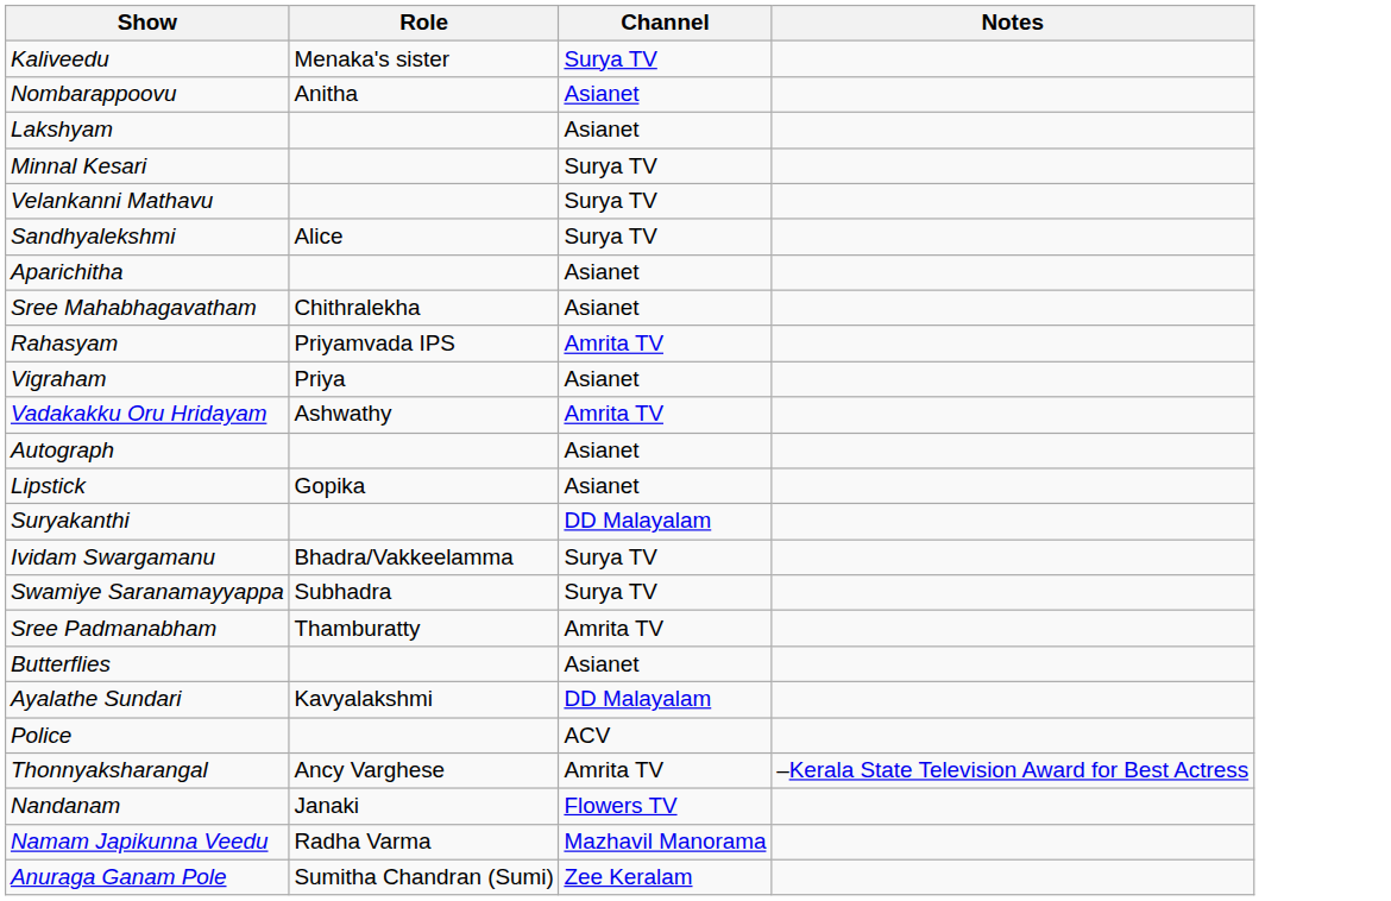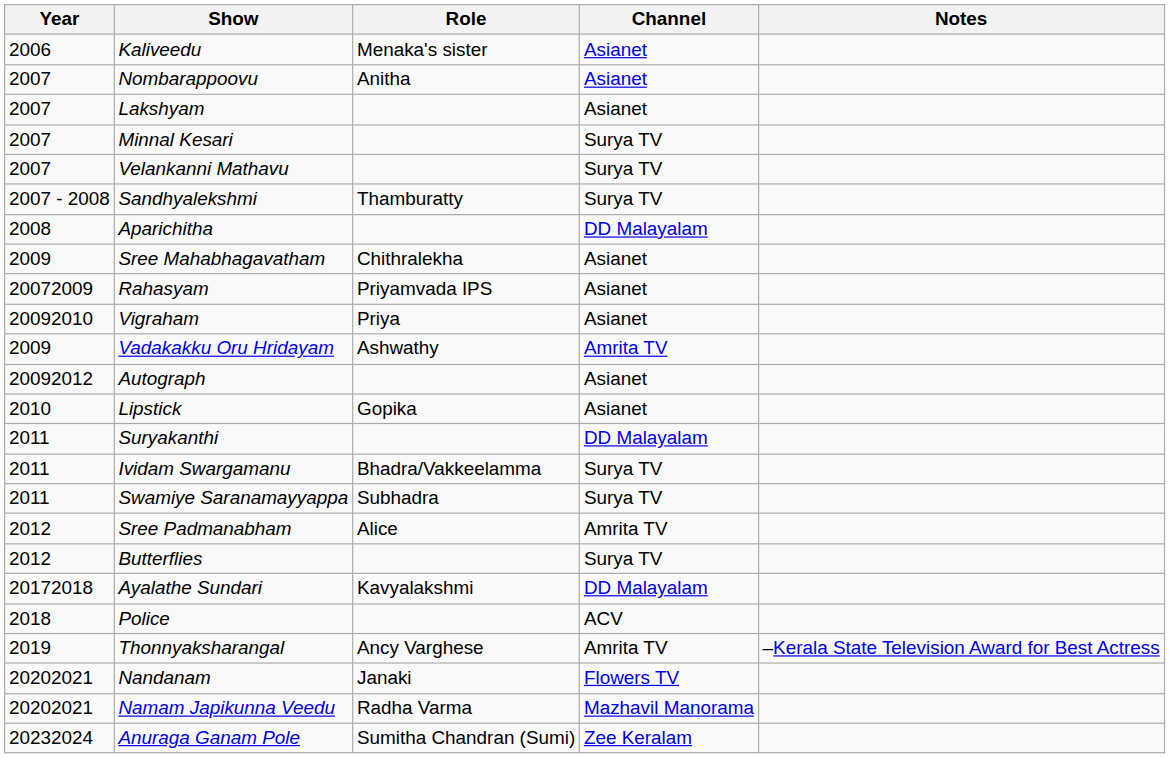 <table class="wikitable sortable">
 <tr>
+<th scope="col">Year</th>
 <th scope="col">Show</th>
 <th scope="col">Role</th>
 <th scope="col">Channel</th>
 <th scope="col" class="unsortable">Notes</th>
 </tr>
 <tr>
+<td>2006</td>
 <td><em>Kaliveedu</em></td>
 <td>Menaka's sister</td>
-<td><a href='#'>Surya TV</a></td>
+<td><a href='#'>Asianet</a></td>
 <td></td>
 </tr>
 <tr>
+<td>2007</td>
 <td><em>Nombarappoovu</em></td>
 <td>Anitha</td>
 <td><a href='#'>Asianet</a></td>
 <td></td>
 </tr>
 <tr>
+<td>2007</td>
 <td><em>Lakshyam</em></td>
 <td></td>
 <td>Asianet</td>
 <td></td>
 </tr>
 <tr>
+<td>2007</td>
 <td><em>Minnal Kesari</em></td>
 <td></td>
 <td>Surya TV</td>
 <td></td>
 </tr>
 <tr>
+<td>2007</td>
 <td><em>Velankanni Mathavu</em></td>
 <td></td>
 <td>Surya TV</td>
 <td></td>
 </tr>
 <tr>
+<td>2007 - 2008</td>
 <td><em>Sandhyalekshmi</em></td>
-<td>Alice</td>
+<td>Thamburatty</td>
 <td>Surya TV</td>
 <td></td>
 </tr>
 <tr>
+<td>2008</td>
 <td><em>Aparichitha</em></td>
 <td></td>
-<td>Asianet</td>
+<td><a href='#'>DD Malayalam</a></td>
 <td></td>
 </tr>
 <tr>
+<td>2009</td>
 <td><em>Sree Mahabhagavatham</em></td>
 <td>Chithralekha</td>
 <td>Asianet</td>
 <td></td>
 </tr>
 <tr>
+<td>20072009</td>
 <td><em>Rahasyam</em></td>
 <td>Priyamvada IPS</td>
-<td><a href='#'>Amrita TV</a></td>
+<td>Asianet</td>
 <td></td>
 </tr>
 <tr>
+<td>20092010</td>
 <td><em>Vigraham</em></td>
 <td>Priya</td>
 <td>Asianet</td>
 <td></td>
 </tr>
 <tr>
+<td>2009</td>
 <td><em><a href='#'>Vadakakku Oru Hridayam</a></em></td>
 <td>Ashwathy</td>
 <td><a href='#'>Amrita TV</a></td>
 <td></td>
 </tr>
 <tr>
+<td>20092012</td>
 <td><em>Autograph</em></td>
 <td></td>
 <td>Asianet</td>
 <td></td>
 </tr>
 <tr>
+<td>2010</td>
 <td><em>Lipstick</em></td>
 <td>Gopika</td>
 <td>Asianet</td>
 <td></td>
 </tr>
 <tr>
+<td>2011</td>
 <td><em>Suryakanthi</em></td>
 <td></td>
 <td><a href='#'>DD Malayalam</a></td>
 <td></td>
 </tr>
 <tr>
+<td>2011</td>
 <td><em>Ividam Swargamanu</em></td>
 <td>Bhadra/Vakkeelamma</td>
 <td>Surya TV</td>
 <td></td>
 </tr>
 <tr>
+<td>2011</td>
 <td><em>Swamiye Saranamayyappa</em></td>
 <td>Subhadra</td>
 <td>Surya TV</td>
 <td></td>
 </tr>
 <tr>
+<td>2012</td>
 <td><em>Sree Padmanabham</em></td>
-<td>Thamburatty</td>
+<td>Alice</td>
 <td>Amrita TV</td>
 <td></td>
 </tr>
 <tr>
+<td>2012</td>
 <td><em>Butterflies</em></td>
 <td></td>
-<td>Asianet</td>
+<td>Surya TV</td>
 <td></td>
 </tr>
 <tr>
+<td>20172018</td>
 <td><em>Ayalathe Sundari</em></td>
 <td>Kavyalakshmi</td>
 <td><a href='#'>DD Malayalam</a></td>
 <td></td>
 </tr>
 <tr>
+<td>2018</td>
 <td><em>Police</em></td>
 <td></td>
 <td>ACV</td>
 <td></td>
 </tr>
 <tr>
+<td>2019</td>
 <td><em>Thonnyaksharangal</em></td>
 <td>Ancy Varghese</td>
 <td>Amrita TV</td>
 <td>–<a href='#'>Kerala State Television Award for Best Actress</a></td>
 </tr>
 <tr>
+<td>20202021</td>
 <td><em>Nandanam</em></td>
 <td>Janaki</td>
 <td><a href='#'>Flowers TV</a></td>
 <td></td>
 </tr>
 <tr>
+<td>20202021</td>
 <td><em><a href='#'>Namam Japikunna Veedu</a></em></td>
 <td>Radha Varma</td>
 <td><a href='#'>Mazhavil Manorama</a></td>
 <td></td>
 </tr>
 <tr>
+<td>20232024</td>
 <td><em><a href='#'>Anuraga Ganam Pole</a></em></td>
 <td>Sumitha Chandran (Sumi)</td>
 <td><a href='#'>Zee Keralam</a></td>
 <td></td>
 </tr>
 </table>
